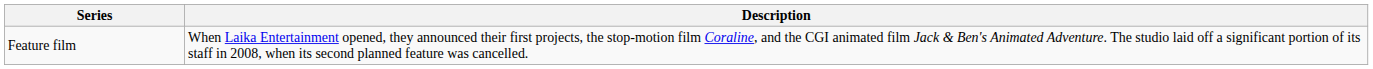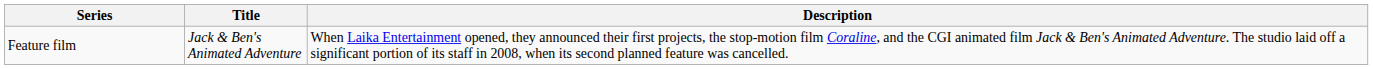 <table class="wikitable">
 <tr>
 <th style="width:150pt;">Series</th>
+<th style="width:100pt;">Title</th>
 <th>Description</th>
 </tr>
 <tr>
 <td>Feature film</td>
+<td><em>Jack & Ben's Animated Adventure</em></td>
 <td>When <a href='#'>Laika Entertainment</a> opened, they announced their first projects, the stop-motion film <em><a href='#'>Coraline</a></em>, and the CGI animated film <em>Jack & Ben's Animated Adventure</em>. The studio laid off a significant portion of its staff in 2008, when its second planned feature was cancelled.</td>
 </tr>
 </table>
